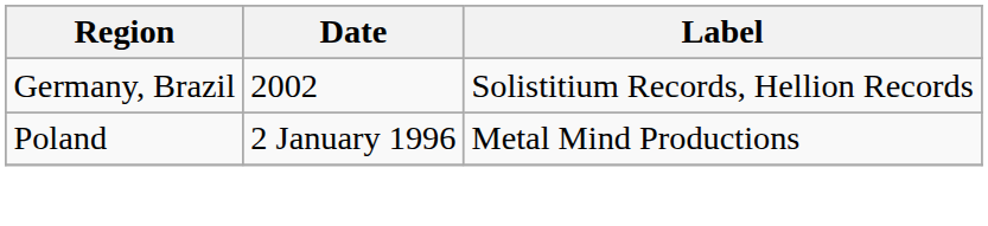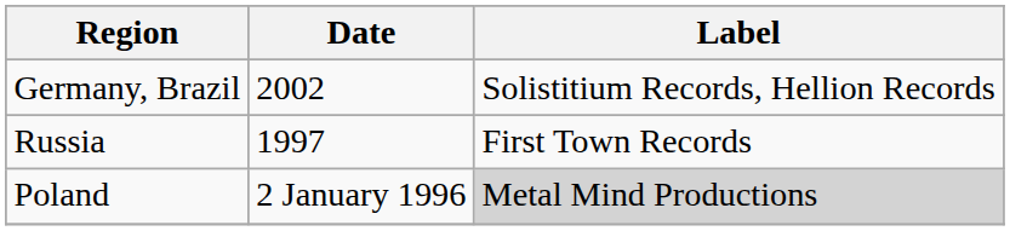 <table class="wikitable plainrowheaders">
 <tr>
 <th scope="col">Region</th>
 <th scope="col">Date</th>
 <th scope="col">Label</th>
 </tr>
 <tr>
 <td>Germany, Brazil</td>
 <td>2002</td>
 <td>Solistitium Records, Hellion Records</td>
 </tr>
 <tr>
+<td>Russia</td>
+<td>1997</td>
+<td>First Town Records</td>
+</tr>
+<tr>
 <td>Poland</td>
 <td>2 January 1996</td>
-<td>Metal Mind Productions</td>
+<td style="background: lightgrey;">Metal Mind Productions</td>
 </tr>
 <tr>
 </tr>
 </table>
